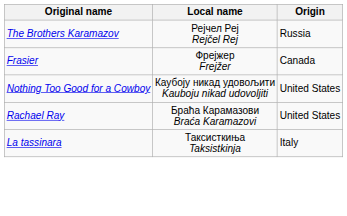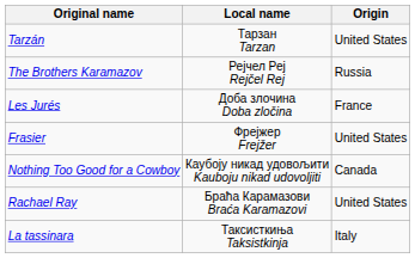 <table class="wikitable">
 <tr>
 <th>Original name</th>
 <th>Local name</th>
 <th>Origin</th>
 </tr>
 <tr>
+<td><em><a href='#'>Tarzán</a></em></td>
+<td align=center>Тарзан<br><em>Tarzan</em></td>
+<td>United States</td>
+</tr>
+<tr>
 <td><em><a href='#'>The Brothers Karamazov</a></em></td>
 <td align=center>Рејчел Реј<br><em>Rejčel Rej</em></td>
 <td>Russia</td>
 </tr>
 <tr>
+<td><em><a href='#'>Les Jurés</a></em></td>
+<td align=center>Доба злочина<br><em>Doba zločina</em></td>
+<td>France</td>
+</tr>
+<tr>
 <td><em><a href='#'>Frasier</a></em></td>
 <td align=center>Фрејжер<br><em>Frejžer</em></td>
-<td>Canada</td>
+<td>United States</td>
 </tr>
 <tr>
 <td><em><a href='#'>Nothing Too Good for a Cowboy</a></em></td>
 <td align=center>Каубоју никад удовољити<br><em>Kauboju nikad udovoljiti</em></td>
-<td>United States</td>
+<td>Canada</td>
 </tr>
 <tr>
 <td><em><a href='#'>Rachael Ray</a></em></td>
 <td align=center>Браћа Карамазови<br><em>Braća Karamazovi</em></td>
 <td>United States</td>
 </tr>
 <tr>
 <td><em><a href='#'>La tassinara</a></em></td>
 <td align=center>Таксисткиња<br><em>Taksistkinja</em></td>
 <td>Italy</td>
 </tr>
 </table>
